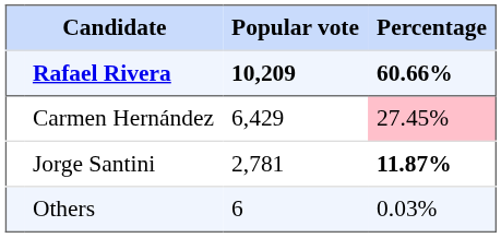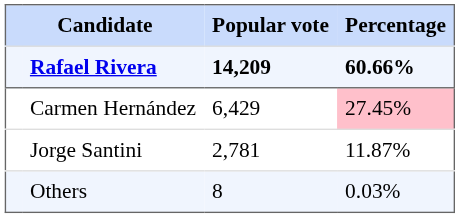 <table style="border: 1px solid #666666; border-collapse: collapse" align="center" cellpadding="6">
 <tr style="background-color: #C9DBFC">
 <th colspan="2">Candidate</th>
 <th>Popular vote</th>
 <th>Percentage</th>
 </tr>
 <tr style="background-color: #F0F5FE">
 <td style="border-top: 1px solid #DDDDDD"></td>
 <td style="border-top: 1px solid #DDDDDD"><strong><a href='#'>Rafael Rivera</a></strong></td>
-<td style="border-top: 1px solid #DDDDDD"><strong>10,209</strong></td>
+<td style="border-top: 1px solid #DDDDDD"><strong>14,209</strong></td>
 <td style="border-top: 1px solid #DDDDDD"><strong>60.66%</strong></td>
 </tr>
 <tr>
 <td style="border-top: 1px solid #666666"></td>
 <td style="border-top: 1px solid #666666">Carmen Hernández</td>
 <td style="border-top: 1px solid #666666">6,429</td>
 <td style="background: pink; border-top: 1px solid #666666">27.45%</td>
 </tr>
 <tr>
 <td style="border-top: 1px solid #DDDDDD"></td>
 <td style="border-top: 1px solid #DDDDDD">Jorge Santini</td>
 <td style="border-top: 1px solid #DDDDDD">2,781</td>
-<td style="border-top: 1px solid #DDDDDD"><strong>11.87%</strong></td>
+<td style="border-top: 1px solid #DDDDDD">11.87%</td>
 </tr>
 <tr style="background-color: #F0F5FE">
 <td style="border-top: 1px solid #DDDDDD"></td>
 <td style="border-top: 1px solid #DDDDDD">Others</td>
-<td style="border-top: 1px solid #DDDDDD">6</td>
+<td style="border-top: 1px solid #DDDDDD">8</td>
 <td style="border-top: 1px solid #DDDDDD">0.03%</td>
 </tr>
 </table>
